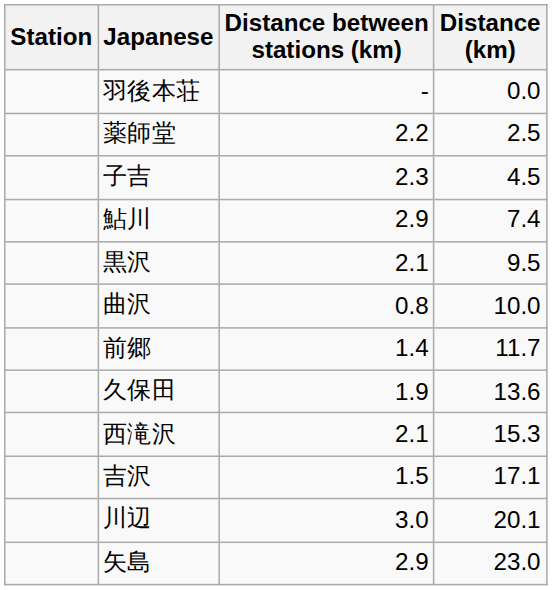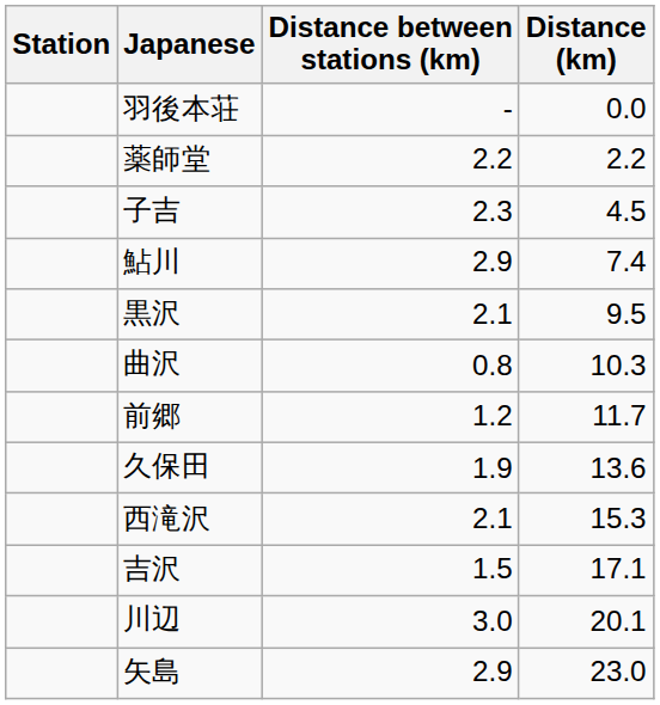 <table class="wikitable">
 <tr>
 <th>Station</th>
 <th>Japanese</th>
 <th>Distance between <br>stations (km)</th>
 <th>Distance <br>(km)</th>
 </tr>
 <tr>
 <td></td>
 <td>羽後本荘</td>
 <td style="text-align:right;">-</td>
 <td style="text-align:right;">0.0</td>
 </tr>
 <tr>
 <td></td>
 <td>薬師堂</td>
 <td style="text-align:right;">2.2</td>
-<td style="text-align:right;">2.5</td>
+<td style="text-align:right;">2.2</td>
 </tr>
 <tr>
 <td></td>
 <td>子吉</td>
 <td style="text-align:right;">2.3</td>
 <td style="text-align:right;">4.5</td>
 </tr>
 <tr>
 <td></td>
 <td>鮎川</td>
 <td style="text-align:right;">2.9</td>
 <td style="text-align:right;">7.4</td>
 </tr>
 <tr>
 <td></td>
 <td>黒沢</td>
 <td style="text-align:right;">2.1</td>
 <td style="text-align:right;">9.5</td>
 </tr>
 <tr>
 <td></td>
 <td>曲沢</td>
 <td style="text-align:right;">0.8</td>
-<td style="text-align:right;">10.0</td>
+<td style="text-align:right;">10.3</td>
 </tr>
 <tr>
 <td></td>
 <td>前郷</td>
-<td style="text-align:right;">1.4</td>
+<td style="text-align:right;">1.2</td>
 <td style="text-align:right;">11.7</td>
 </tr>
 <tr>
 <td></td>
 <td>久保田</td>
 <td style="text-align:right;">1.9</td>
 <td style="text-align:right;">13.6</td>
 </tr>
 <tr>
 <td></td>
 <td>西滝沢</td>
 <td style="text-align:right;">2.1</td>
 <td style="text-align:right;">15.3</td>
 </tr>
 <tr>
 <td></td>
 <td>吉沢</td>
 <td style="text-align:right;">1.5</td>
 <td style="text-align:right;">17.1</td>
 </tr>
 <tr>
 <td></td>
 <td>川辺</td>
 <td style="text-align:right;">3.0</td>
 <td style="text-align:right;">20.1</td>
 </tr>
 <tr>
 <td></td>
 <td>矢島</td>
 <td style="text-align:right;">2.9</td>
 <td style="text-align:right;">23.0</td>
 </tr>
 </table>
